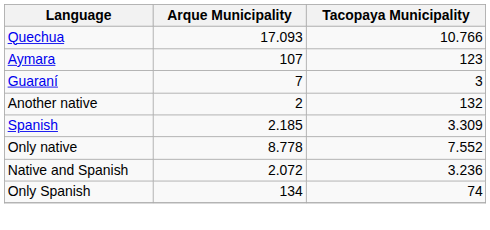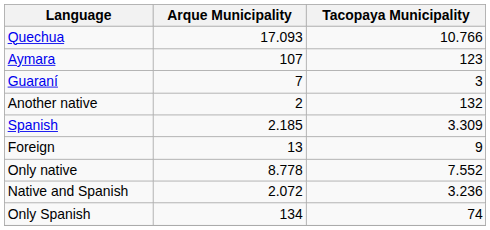 <table class="wikitable" border="1" style="width:35%;">
 <tr bgcolor=silver>
 <th><strong>Language</strong></th>
 <th><strong>Arque Municipality</strong></th>
 <th><strong>Tacopaya Municipality</strong></th>
 </tr>
 <tr>
 <td><a href='#'>Quechua</a></td>
 <td align="right">17.093</td>
 <td align="right">10.766</td>
 </tr>
 <tr>
 <td><a href='#'>Aymara</a></td>
 <td align="right">107</td>
 <td align="right">123</td>
 </tr>
 <tr>
 <td><a href='#'>Guaraní</a></td>
 <td align="right">7</td>
 <td align="right">3</td>
 </tr>
 <tr>
 <td>Another native</td>
 <td align="right">2</td>
 <td align="right">132</td>
 </tr>
 <tr>
 <td><a href='#'>Spanish</a></td>
 <td align="right">2.185</td>
 <td align="right">3.309</td>
 </tr>
 <tr>
+<td>Foreign</td>
+<td align="right">13</td>
+<td align="right">9</td>
+</tr>
+<tr>
 <td>Only native</td>
 <td align="right">8.778</td>
 <td align="right">7.552</td>
 </tr>
 <tr>
 <td>Native and Spanish</td>
 <td align="right">2.072</td>
 <td align="right">3.236</td>
 </tr>
 <tr>
 <td>Only Spanish</td>
 <td align="right">134</td>
 <td align="right">74</td>
 </tr>
 <tr>
 </tr>
 </table>
